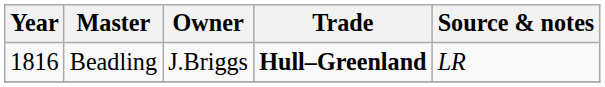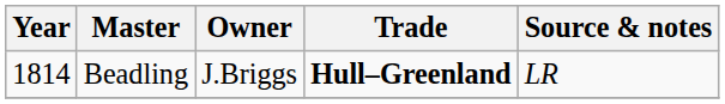 <table class=" wikitable">
 <tr>
 <th>Year</th>
 <th>Master</th>
 <th>Owner</th>
 <th>Trade</th>
 <th>Source & notes</th>
 </tr>
 <tr>
-<td>1816</td>
+<td>1814</td>
 <td>Beadling</td>
 <td>J.Briggs</td>
 <td><strong>Hull–Greenland</strong></td>
 <td><em>LR</em></td>
 </tr>
 <tr>
 </tr>
 </table>
